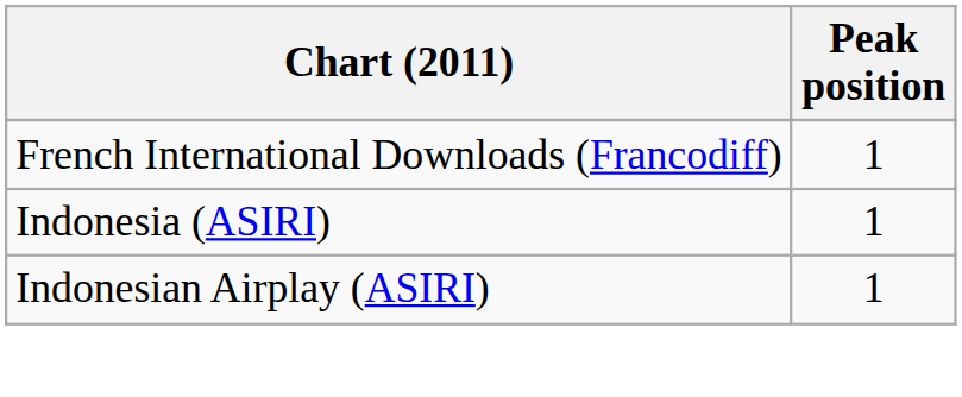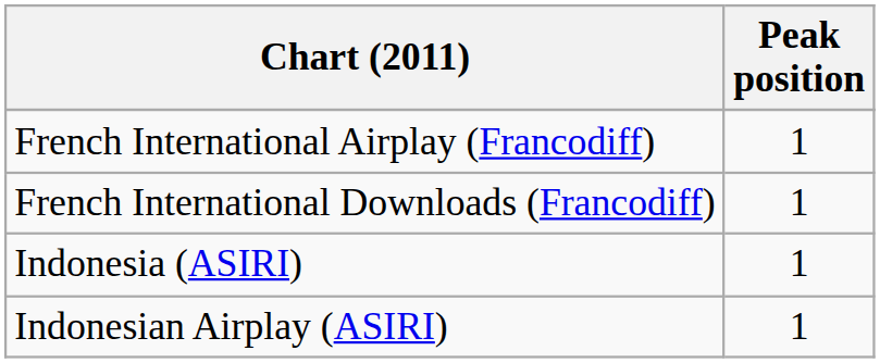 <table class="wikitable sortable plainrowheaders">
 <tr>
 <th scope="col">Chart (2011)</th>
 <th scope="col">Peak<br>position</th>
 </tr>
 <tr>
+</tr>
+<tr>
+<td>French International Airplay (<a href='#'>Francodiff</a>)</td>
+<td style="text-align:center;">1</td>
 </tr>
 <tr>
 <td>French International Downloads (<a href='#'>Francodiff</a>)</td>
 <td style="text-align:center;">1</td>
 </tr>
 <tr>
 <td>Indonesia (<a href='#'>ASIRI</a>)</td>
 <td style="text-align:center;">1</td>
 </tr>
 <tr>
 <td>Indonesian Airplay (<a href='#'>ASIRI</a>)</td>
 <td style="text-align:center;">1</td>
 </tr>
 </table>
